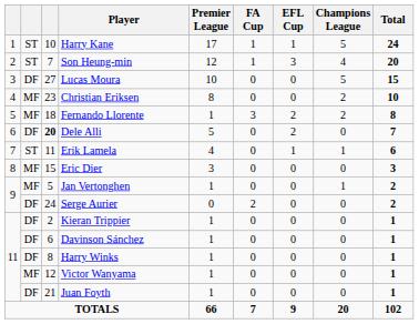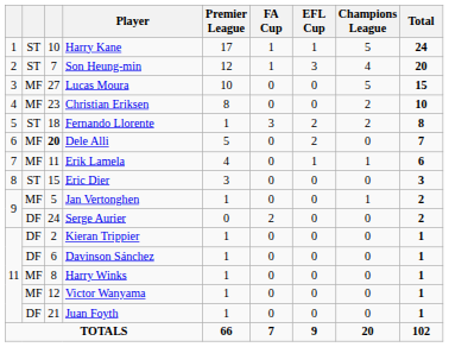 <table class="wikitable sortable" style="text-align: center;">
 <tr>
 <th width=10></th>
 <th width=10></th>
 <th width=10></th>
 <th width=180>Player</th>
 <th width=50>Premier League</th>
 <th width=50>FA Cup</th>
 <th width=50>EFL Cup</th>
 <th width=50>Champions League</th>
 <th width=50>Total</th>
 </tr>
 <tr>
 <td rowspan="1">1</td>
 <td>ST</td>
 <td>10</td>
 <td align=left> <a href='#'>Harry Kane</a></td>
 <td>17</td>
 <td>1</td>
 <td>1</td>
 <td>5</td>
 <td><strong>24</strong></td>
 </tr>
 <tr>
 <td rowspan="1">2</td>
 <td>ST</td>
 <td>7</td>
 <td align=left> <a href='#'>Son Heung-min</a></td>
 <td>12</td>
 <td>1</td>
 <td>3</td>
 <td>4</td>
 <td><strong>20</strong></td>
 </tr>
 <tr>
 <td rowspan="1">3</td>
-<td>DF</td>
+<td>MF</td>
 <td>27</td>
 <td align=left> <a href='#'>Lucas Moura</a></td>
 <td>10</td>
 <td>0</td>
 <td>0</td>
 <td>5</td>
 <td><strong>15</strong></td>
 </tr>
 <tr>
 <td rowspan="1">4</td>
 <td>MF</td>
 <td>23</td>
 <td align=left> <a href='#'>Christian Eriksen</a></td>
 <td>8</td>
 <td>0</td>
 <td>0</td>
 <td>2</td>
 <td><strong>10</strong></td>
 </tr>
 <tr>
 <td rowspan="1">5</td>
-<td>MF</td>
+<td>ST</td>
 <td>18</td>
 <td align=left> <a href='#'>Fernando Llorente</a></td>
 <td>1</td>
 <td>3</td>
 <td>2</td>
 <td>2</td>
 <td><strong>8</strong></td>
 </tr>
 <tr>
 <td rowspan="1">6</td>
-<td>DF</td>
+<td>MF</td>
 <td><strong>20</strong></td>
 <td align=left> <a href='#'>Dele Alli</a></td>
 <td>5</td>
 <td>0</td>
 <td>2</td>
 <td>0</td>
 <td><strong>7</strong></td>
 </tr>
 <tr>
 <td rowspan="1">7</td>
-<td>ST</td>
+<td>MF</td>
 <td>11</td>
 <td align=left> <a href='#'>Erik Lamela</a></td>
 <td>4</td>
 <td>0</td>
 <td>1</td>
 <td>1</td>
 <td><strong>6</strong></td>
 </tr>
 <tr>
 <td rowspan="1">8</td>
-<td>MF</td>
+<td>ST</td>
 <td>15</td>
 <td align=left> <a href='#'>Eric Dier</a></td>
 <td>3</td>
 <td>0</td>
 <td>0</td>
 <td>0</td>
 <td><strong>3</strong></td>
 </tr>
 <tr>
 <td rowspan="2">9</td>
 <td>MF</td>
 <td>5</td>
 <td align=left> <a href='#'>Jan Vertonghen</a></td>
 <td>1</td>
 <td>0</td>
 <td>0</td>
 <td>1</td>
 <td><strong>2</strong></td>
 </tr>
 <tr>
 <td>DF</td>
 <td>24</td>
 <td align=left> <a href='#'>Serge Aurier</a></td>
 <td>0</td>
 <td>2</td>
 <td>0</td>
 <td>0</td>
 <td><strong>2</strong></td>
 </tr>
 <tr>
 <td rowspan="5">11</td>
 <td>DF</td>
 <td>2</td>
 <td align=left> <a href='#'>Kieran Trippier</a></td>
 <td>1</td>
 <td>0</td>
 <td>0</td>
 <td>0</td>
 <td><strong>1</strong></td>
 </tr>
 <tr>
 <td>DF</td>
 <td>6</td>
 <td align=left> <a href='#'>Davinson Sánchez</a></td>
 <td>1</td>
 <td>0</td>
 <td>0</td>
 <td>0</td>
 <td><strong>1</strong></td>
 </tr>
 <tr>
-<td>DF</td>
+<td>MF</td>
 <td>8</td>
 <td align=left> <a href='#'>Harry Winks</a></td>
 <td>1</td>
 <td>0</td>
 <td>0</td>
 <td>0</td>
 <td><strong>1</strong></td>
 </tr>
 <tr>
 <td>MF</td>
 <td>12</td>
 <td align=left> <a href='#'>Victor Wanyama</a></td>
 <td>1</td>
 <td>0</td>
 <td>0</td>
 <td>0</td>
 <td><strong>1</strong></td>
 </tr>
 <tr>
 <td>DF</td>
 <td>21</td>
 <td align=left> <a href='#'>Juan Foyth</a></td>
 <td>1</td>
 <td>0</td>
 <td>0</td>
 <td>0</td>
 <td><strong>1</strong></td>
 </tr>
 <tr>
 <td colspan="4"><strong>TOTALS</strong></td>
 <td><strong>66</strong></td>
 <td><strong>7</strong></td>
 <td><strong>9</strong></td>
 <td><strong>20</strong></td>
 <td><strong>102</strong></td>
 </tr>
 </table>
